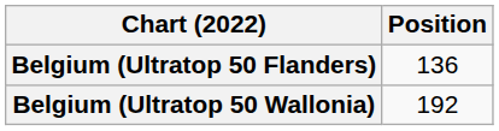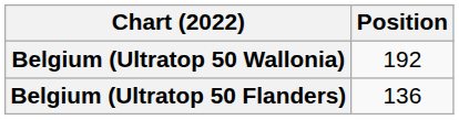 <table class="wikitable sortable plainrowheaders" style="text-align:center">
 <tr>
 <th scope="col">Chart (2022)</th>
 <th scope="col">Position</th>
 </tr>
 <tr>
+<th scope="row">Belgium (Ultratop 50 Wallonia)</th>
+<td>192</td>
+</tr>
+<tr>
 <th scope="row">Belgium (Ultratop 50 Flanders)</th>
 <td>136</td>
 </tr>
-<tr>
-<th scope="row">Belgium (Ultratop 50 Wallonia)</th>
-<td>192</td>
-</tr>
 </table>
